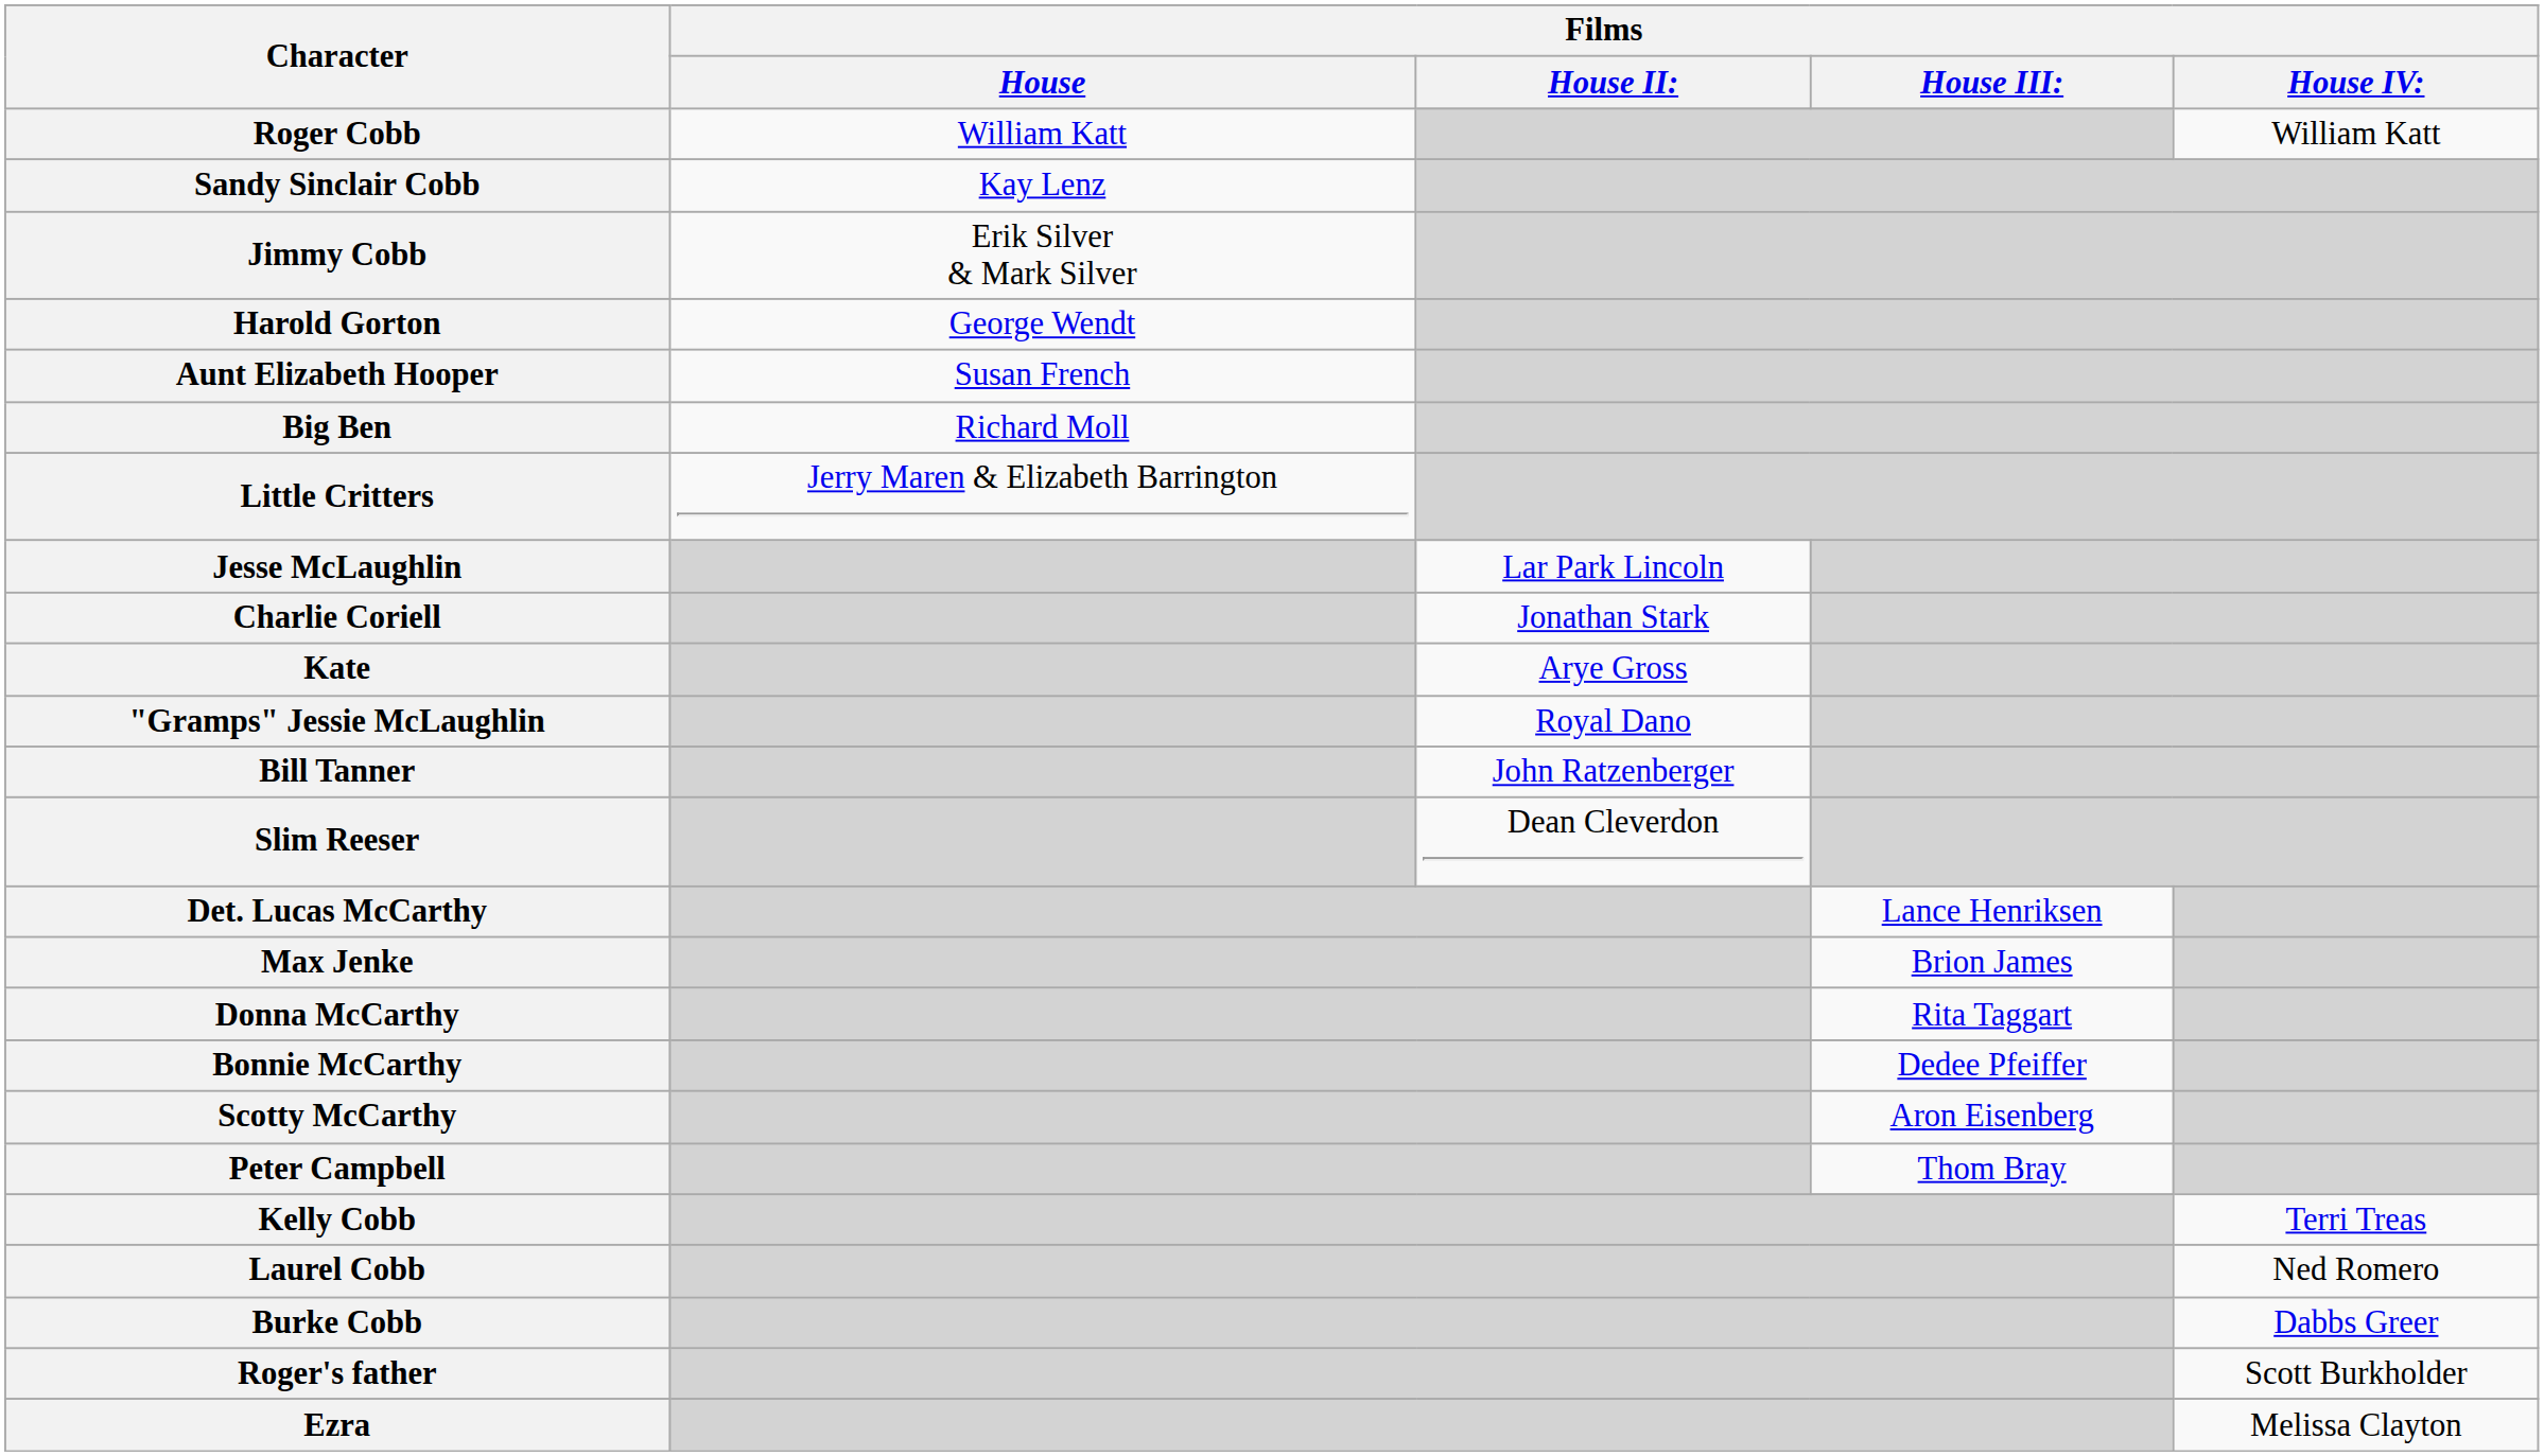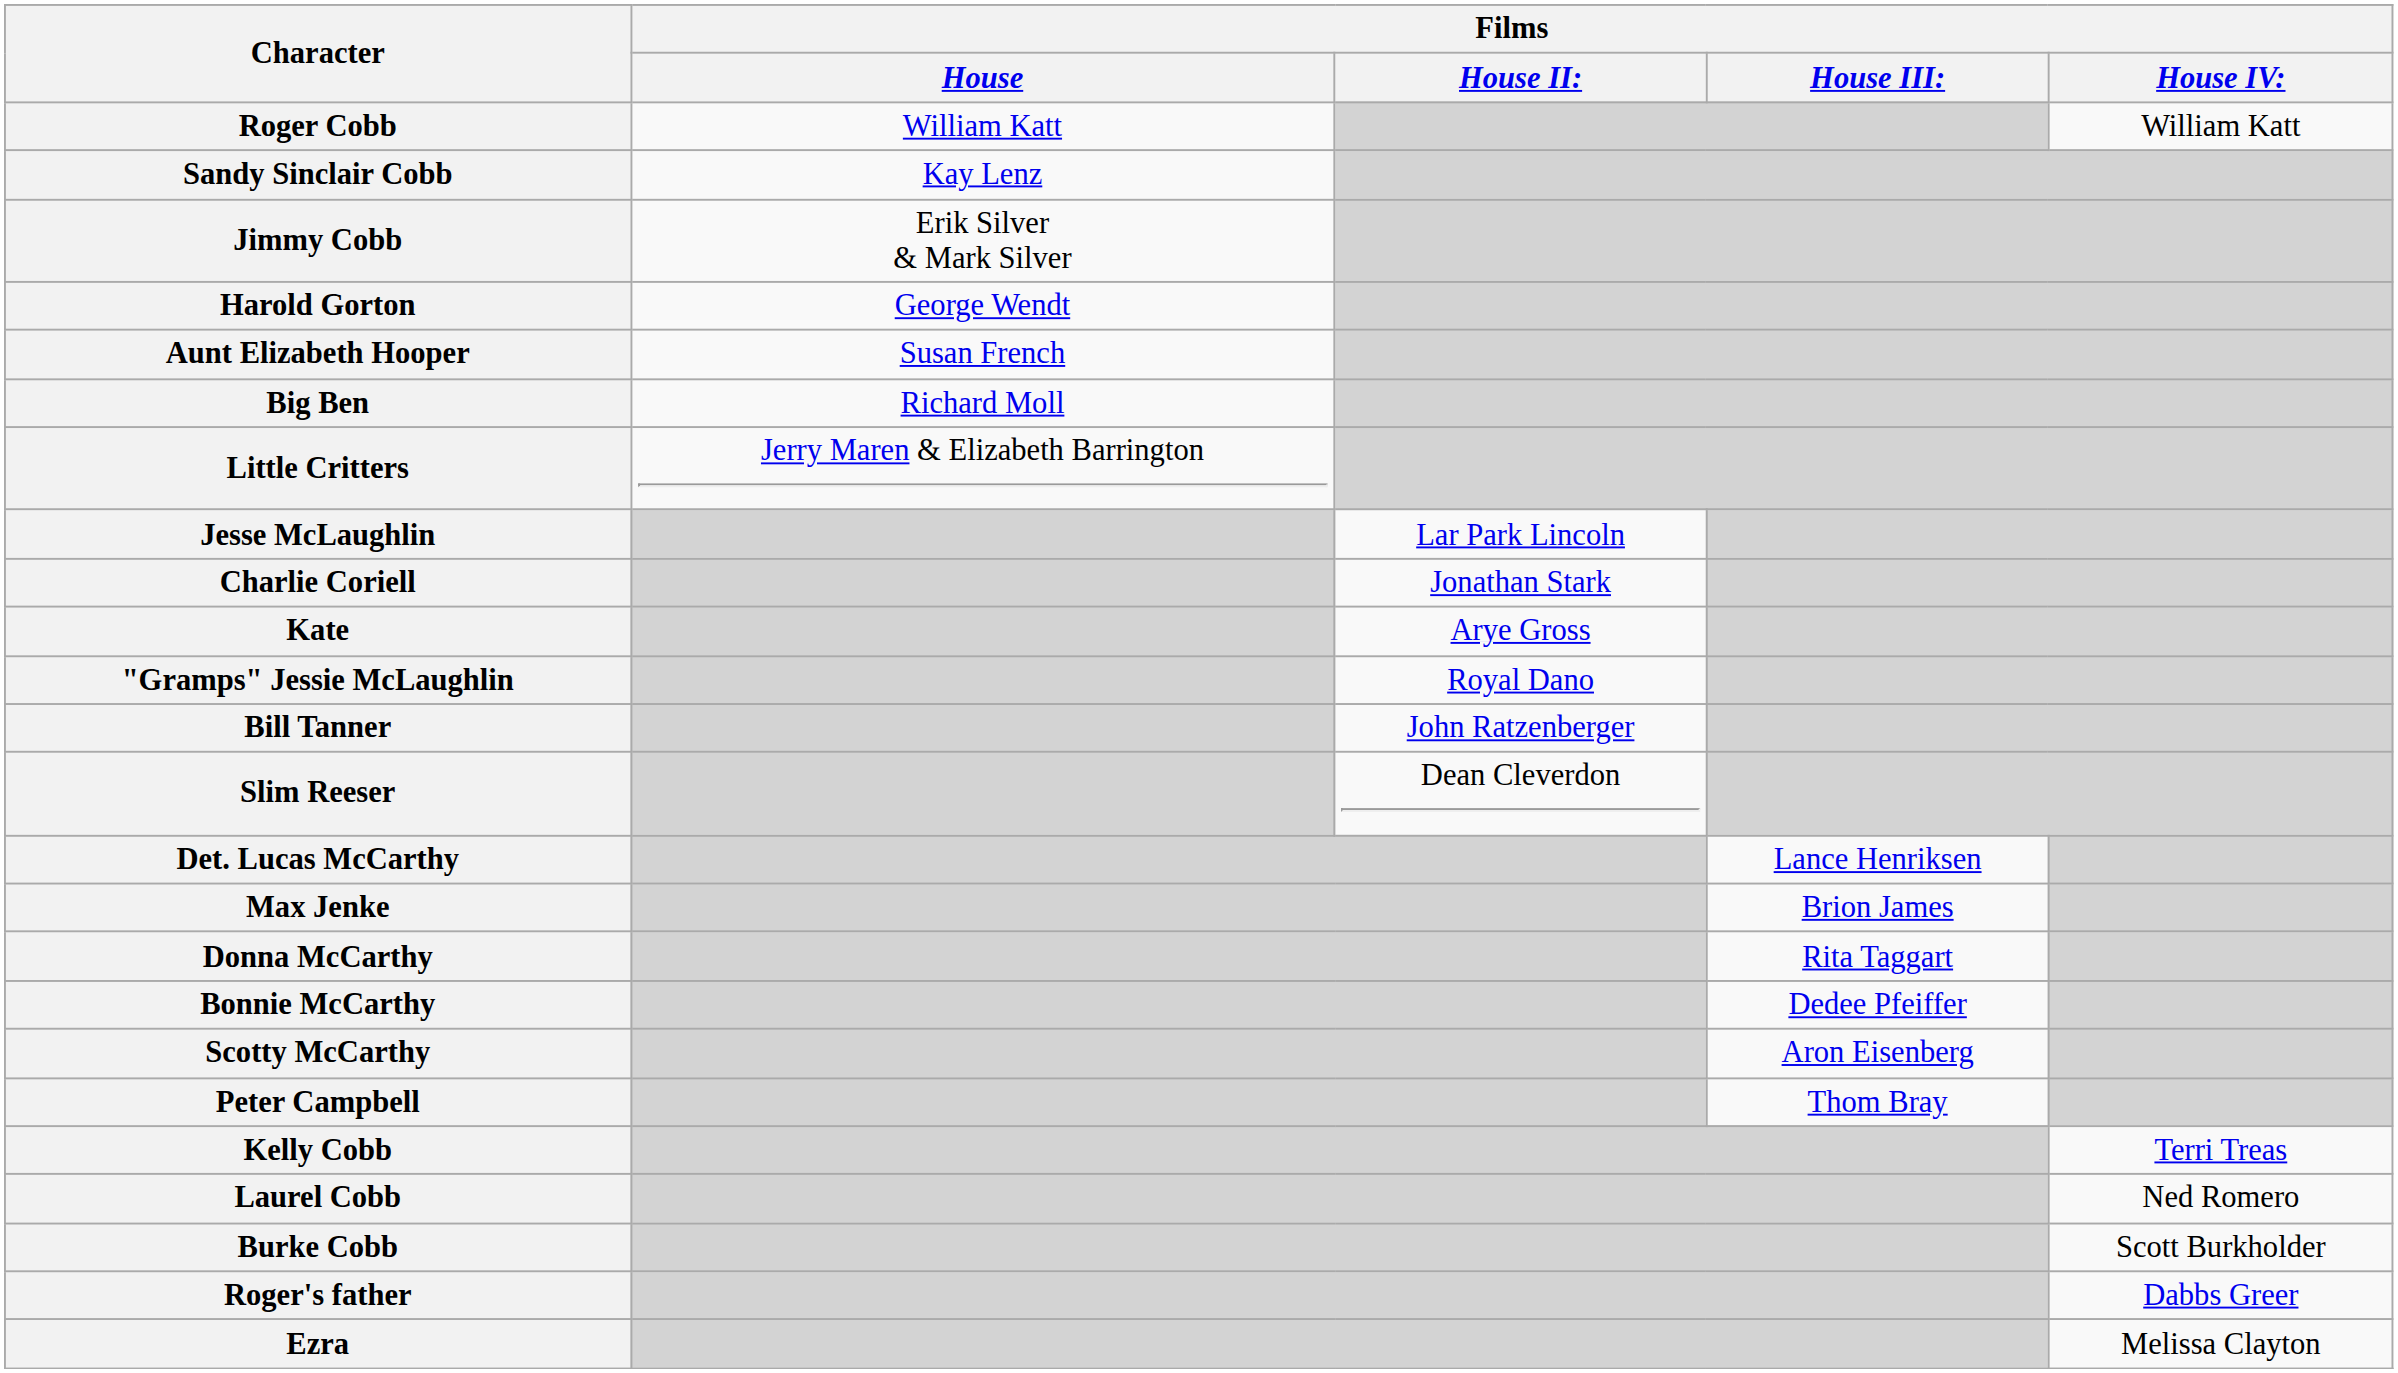 <table class="wikitable" style="text-align:center; width:99%;">
 <tr>
 <th rowspan="2">Character</th>
 <th colspan="4">Films</th>
 </tr>
 <tr>
 <th style="text-align:center;"><em><a href='#'>House</a></em></th>
 <th style="text-align:center;"><em><a href='#'>House II:<br></a></em></th>
 <th style="text-align:center;"><em><a href='#'>House III:<br></a></em></th>
 <th style="text-align:center;"><em><a href='#'>House IV:<br></a></em></th>
 </tr>
 <tr>
 <th>Roger Cobb</th>
 <td><a href='#'>William Katt</a></td>
 <td colspan="2" style="background:lightgrey;"> </td>
 <td>William Katt</td>
 </tr>
 <tr>
 <th>Sandy Sinclair Cobb</th>
 <td><a href='#'>Kay Lenz</a></td>
 <td colspan="3" style="background:lightgrey;"> </td>
 </tr>
 <tr>
 <th>Jimmy Cobb</th>
 <td>Erik Silver<br>& Mark Silver</td>
 <td colspan="3" style="background:lightgrey;"> </td>
 </tr>
 <tr>
 <th>Harold Gorton</th>
 <td><a href='#'>George Wendt</a></td>
 <td colspan="3" style="background:lightgrey;"> </td>
 </tr>
 <tr>
 <th>Aunt Elizabeth Hooper</th>
 <td><a href='#'>Susan French</a></td>
 <td colspan="3" style="background:lightgrey;"> </td>
 </tr>
 <tr>
 <th>Big Ben</th>
 <td><a href='#'>Richard Moll</a></td>
 <td colspan="3" style="background:lightgrey;"> </td>
 </tr>
 <tr>
 <th>Little Critters</th>
 <td><a href='#'>Jerry Maren</a> & Elizabeth Barrington <hr></td>
 <td colspan="3" style="background:lightgrey;"> </td>
 </tr>
 <tr>
 <th>Jesse McLaughlin</th>
 <td style="background:lightgrey;"> </td>
 <td><a href='#'>Lar Park Lincoln</a></td>
 <td colspan="2" style="background:lightgrey;"> </td>
 </tr>
 <tr>
 <th>Charlie Coriell</th>
 <td style="background:lightgrey;"> </td>
 <td><a href='#'>Jonathan Stark</a></td>
 <td colspan="2" style="background:lightgrey;"> </td>
 </tr>
 <tr>
 <th>Kate</th>
 <td style="background:lightgrey;"> </td>
 <td><a href='#'>Arye Gross</a></td>
 <td colspan="2" style="background:lightgrey;"> </td>
 </tr>
 <tr>
 <th>"Gramps" Jessie McLaughlin</th>
 <td style="background:lightgrey;"> </td>
 <td><a href='#'>Royal Dano</a></td>
 <td colspan="2" style="background:lightgrey;"> </td>
 </tr>
 <tr>
 <th>Bill Tanner</th>
 <td style="background:lightgrey;"> </td>
 <td><a href='#'>John Ratzenberger</a></td>
 <td colspan="2" style="background:lightgrey;"> </td>
 </tr>
 <tr>
 <th>Slim Reeser</th>
 <td style="background:lightgrey;"> </td>
 <td>Dean Cleverdon <hr></td>
 <td colspan="2" style="background:lightgrey;"> </td>
 </tr>
 <tr>
 <th>Det. Lucas McCarthy</th>
 <td colspan="2" style="background:lightgrey;"> </td>
 <td><a href='#'>Lance Henriksen</a></td>
 <td style="background:lightgrey;"> </td>
 </tr>
 <tr>
 <th>Max Jenke<br></th>
 <td colspan="2" style="background:lightgrey;"> </td>
 <td><a href='#'>Brion James</a></td>
 <td style="background:lightgrey;"> </td>
 </tr>
 <tr>
 <th>Donna McCarthy</th>
 <td colspan="2" style="background:lightgrey;"> </td>
 <td><a href='#'>Rita Taggart</a></td>
 <td style="background:lightgrey;"> </td>
 </tr>
 <tr>
 <th>Bonnie McCarthy</th>
 <td colspan="2" style="background:lightgrey;"> </td>
 <td><a href='#'>Dedee Pfeiffer</a></td>
 <td style="background:lightgrey;"> </td>
 </tr>
 <tr>
 <th>Scotty McCarthy</th>
 <td colspan="2" style="background:lightgrey;"> </td>
 <td><a href='#'>Aron Eisenberg</a></td>
 <td style="background:lightgrey;"> </td>
 </tr>
 <tr>
 <th>Peter Campbell</th>
 <td colspan="2" style="background:lightgrey;"> </td>
 <td><a href='#'>Thom Bray</a></td>
 <td style="background:lightgrey;"> </td>
 </tr>
 <tr>
 <th>Kelly Cobb</th>
 <td colspan="3" style="background:lightgrey;"> </td>
 <td><a href='#'>Terri Treas</a></td>
 </tr>
 <tr>
 <th>Laurel Cobb</th>
 <td colspan="3" style="background:lightgrey;"> </td>
 <td>Ned Romero</td>
 </tr>
 <tr>
 <th>Burke Cobb</th>
 <td colspan="3" style="background:lightgrey;"> </td>
-<td><a href='#'>Dabbs Greer</a></td>
+<td>Scott Burkholder</td>
 </tr>
 <tr>
 <th>Roger's father</th>
 <td colspan="3" style="background:lightgrey;"> </td>
-<td>Scott Burkholder</td>
+<td><a href='#'>Dabbs Greer</a></td>
 </tr>
 <tr>
 <th>Ezra</th>
 <td colspan="3" style="background:lightgrey;"> </td>
 <td>Melissa Clayton</td>
 </tr>
 <tr>
 </tr>
 </table>
